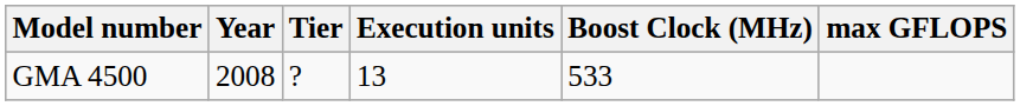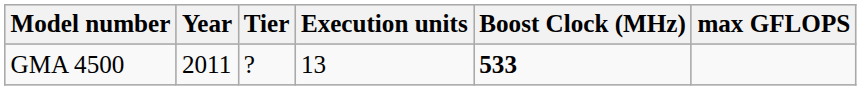 <table class="wikitable">
 <tr>
 <th>Model number</th>
 <th>Year</th>
 <th>Tier</th>
 <th>Execution units</th>
 <th>Boost Clock (MHz)</th>
 <th>max GFLOPS</th>
 </tr>
 <tr>
 <td>GMA 4500</td>
-<td>2008</td>
+<td>2011</td>
 <td>?</td>
 <td>13</td>
-<td>533</td>
+<td><strong>533</strong></td>
 <td></td>
 </tr>
 </table>
